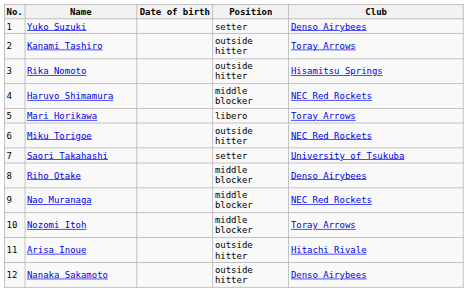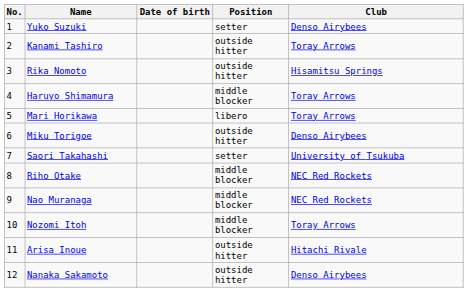 <table class=wikitable sortable style=font-size:100%; text-align:center;>
 <tr>
 <th>No.</th>
 <th style=width:12em>Name</th>
 <th style=width:8em>Date of birth</th>
 <th style=width:8em>Position</th>
 <th style=width:19em>Club</th>
 </tr>
 <tr>
 <td>1</td>
 <td><a href='#'>Yuko Suzuki</a></td>
 <td></td>
 <td>setter</td>
 <td> <a href='#'>Denso Airybees</a></td>
 </tr>
 <tr>
 <td>2</td>
 <td><a href='#'>Kanami Tashiro</a></td>
 <td></td>
 <td>outside hitter</td>
 <td> <a href='#'>Toray Arrows</a></td>
 </tr>
 <tr>
 <td>3</td>
 <td><a href='#'>Rika Nomoto</a></td>
 <td></td>
 <td>outside hitter</td>
 <td> <a href='#'>Hisamitsu Springs</a></td>
 </tr>
 <tr>
 <td>4</td>
 <td><a href='#'>Haruyo Shimamura</a></td>
 <td></td>
 <td>middle blocker</td>
-<td> <a href='#'>NEC Red Rockets</a></td>
+<td> <a href='#'>Toray Arrows</a></td>
 </tr>
 <tr>
 <td>5</td>
 <td><a href='#'>Mari Horikawa</a></td>
 <td></td>
 <td>libero</td>
 <td> <a href='#'>Toray Arrows</a></td>
 </tr>
 <tr>
 <td>6</td>
 <td><a href='#'>Miku Torigoe</a></td>
 <td></td>
 <td>outside hitter</td>
-<td> <a href='#'>NEC Red Rockets</a></td>
+<td> <a href='#'>Denso Airybees</a></td>
 </tr>
 <tr>
 <td>7</td>
 <td><a href='#'>Saori Takahashi</a></td>
 <td></td>
 <td>setter</td>
 <td> <a href='#'>University of Tsukuba</a></td>
 </tr>
 <tr>
 <td>8</td>
 <td><a href='#'>Riho Otake</a></td>
 <td></td>
 <td>middle blocker</td>
-<td> <a href='#'>Denso Airybees</a></td>
+<td> <a href='#'>NEC Red Rockets</a></td>
 </tr>
 <tr>
 <td>9</td>
 <td><a href='#'>Nao Muranaga</a></td>
 <td></td>
 <td>middle blocker</td>
 <td> <a href='#'>NEC Red Rockets</a></td>
 </tr>
 <tr>
 <td>10</td>
 <td><a href='#'>Nozomi Itoh</a></td>
 <td></td>
 <td>middle blocker</td>
 <td> <a href='#'>Toray Arrows</a></td>
 </tr>
 <tr>
 <td>11</td>
 <td><a href='#'>Arisa Inoue</a></td>
 <td></td>
 <td>outside hitter</td>
 <td> <a href='#'>Hitachi Rivale</a></td>
 </tr>
 <tr>
 <td>12</td>
 <td><a href='#'>Nanaka Sakamoto</a></td>
 <td></td>
 <td>outside hitter</td>
 <td> <a href='#'>Denso Airybees</a></td>
 </tr>
 </table>
